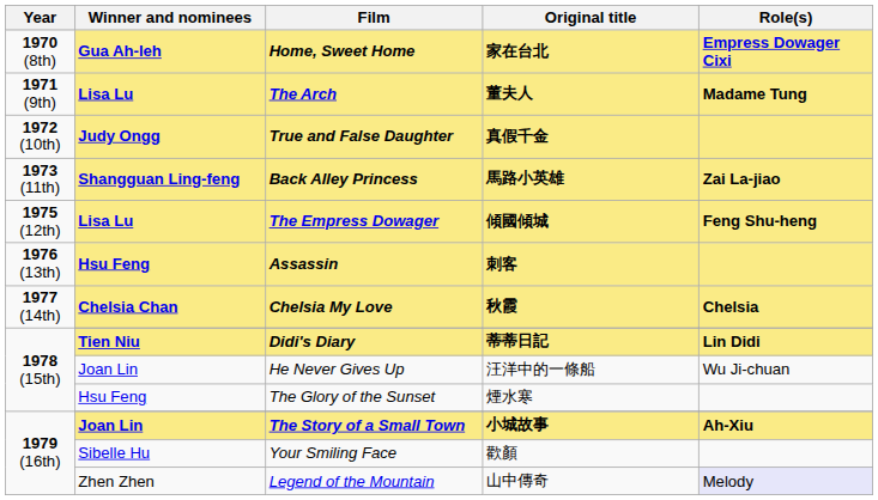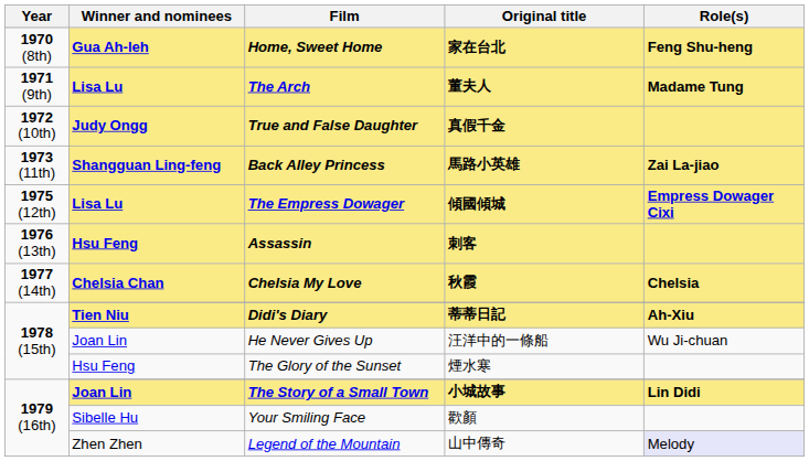 <table class="wikitable" style="width:100%">
 <tr style="background:#bebebe;">
 <th style="width:8%;">Year</th>
 <th style="width:22%;">Winner and nominees</th>
 <th style="width:25%;">Film</th>
 <th style="width:25%;">Original title</th>
 <th style="width:20%;">Role(s)</th>
 </tr>
 <tr>
 <td style="text-align:center"><strong>1970</strong><br>(8th)</td>
 <td style="background:#FAEB86"><strong><a href='#'>Gua Ah-leh</a></strong></td>
 <td style="background:#FAEB86"><strong><em>Home, Sweet Home</em></strong></td>
 <td style="background:#FAEB86"><strong>家在台北</strong></td>
-<td style="background:#FAEB86"><strong><a href='#'>Empress Dowager Cixi</a></strong></td>
+<td style="background:#FAEB86"><strong>Feng Shu-heng</strong></td>
 </tr>
 <tr>
 <td style="text-align:center"><strong>1971</strong><br>(9th)</td>
 <td style="background:#FAEB86"><strong><a href='#'>Lisa Lu</a></strong></td>
 <td style="background:#FAEB86"><strong><em><a href='#'>The Arch</a></em></strong></td>
 <td style="background:#FAEB86"><strong>董夫人</strong></td>
 <td style="background:#FAEB86"><strong>Madame Tung</strong></td>
 </tr>
 <tr>
 <td style="text-align:center"><strong>1972</strong><br>(10th)</td>
 <td style="background:#FAEB86"><strong><a href='#'>Judy Ongg</a></strong></td>
 <td style="background:#FAEB86"><strong><em>True and False Daughter</em></strong></td>
 <td style="background:#FAEB86"><strong>真假千金</strong></td>
 <td style="background:#FAEB86"></td>
 </tr>
 <tr>
 <td style="text-align:center"><strong>1973</strong><br>(11th)</td>
 <td style="background:#FAEB86"><strong><a href='#'>Shangguan Ling-feng</a></strong></td>
 <td style="background:#FAEB86"><strong><em>Back Alley Princess</em></strong></td>
 <td style="background:#FAEB86"><strong>馬路小英雄</strong></td>
 <td style="background:#FAEB86"><strong>Zai La-jiao</strong></td>
 </tr>
 <tr>
 <td style="text-align:center"><strong>1975</strong><br>(12th)</td>
 <td style="background:#FAEB86"><strong><a href='#'>Lisa Lu</a></strong></td>
 <td style="background:#FAEB86"><strong><em><a href='#'>The Empress Dowager</a></em></strong></td>
 <td style="background:#FAEB86"><strong>傾國傾城</strong></td>
-<td style="background:#FAEB86"><strong>Feng Shu-heng</strong></td>
+<td style="background:#FAEB86"><strong><a href='#'>Empress Dowager Cixi</a></strong></td>
 </tr>
 <tr>
 <td style="text-align:center"><strong>1976</strong><br>(13th)</td>
 <td style="background:#FAEB86"><strong><a href='#'>Hsu Feng</a></strong></td>
 <td style="background:#FAEB86"><strong><em>Assassin</em></strong></td>
 <td style="background:#FAEB86"><strong>刺客</strong></td>
 <td style="background:#FAEB86"></td>
 </tr>
 <tr>
 <td style="text-align:center"><strong>1977</strong><br>(14th)</td>
 <td style="background:#FAEB86"><strong><a href='#'>Chelsia Chan</a></strong></td>
 <td style="background:#FAEB86"><strong><em>Chelsia My Love</em></strong></td>
 <td style="background:#FAEB86"><strong>秋霞</strong></td>
 <td style="background:#FAEB86"><strong>Chelsia</strong></td>
 </tr>
 <tr>
 <td rowspan="4" style="text-align:center"><strong>1978</strong><br>(15th)</td>
 </tr>
 <tr style="background:#FAEB86">
 <td><strong><a href='#'>Tien Niu</a></strong></td>
 <td><strong><em>Didi's Diary</em></strong></td>
 <td><strong>蒂蒂日記</strong></td>
-<td><strong>Lin Didi</strong></td>
+<td><strong>Ah-Xiu</strong></td>
 </tr>
 <tr>
 <td><a href='#'>Joan Lin</a></td>
 <td><em>He Never Gives Up</em></td>
 <td>汪洋中的一條船</td>
 <td>Wu Ji-chuan</td>
 </tr>
 <tr>
 <td><a href='#'>Hsu Feng</a></td>
 <td><em>The Glory of the Sunset</em></td>
 <td>煙水寒</td>
 <td></td>
 </tr>
 <tr>
 <td rowspan="4" style="text-align:center"><strong>1979</strong><br>(16th)</td>
 </tr>
 <tr style="background:#FAEB86">
 <td><strong><a href='#'>Joan Lin</a></strong></td>
 <td><strong><em><a href='#'>The Story of a Small Town</a></em></strong></td>
 <td><strong>小城故事</strong></td>
-<td><strong>Ah-Xiu</strong></td>
+<td><strong>Lin Didi</strong></td>
 </tr>
 <tr>
 <td><a href='#'>Sibelle Hu</a></td>
 <td><em>Your Smiling Face</em></td>
 <td>歡顏</td>
 <td></td>
 </tr>
 <tr>
 <td>Zhen Zhen</td>
 <td><em><a href='#'>Legend of the Mountain</a></em></td>
 <td>山中傳奇</td>
 <td style="background: lavender;">Melody</td>
 </tr>
 </table>
